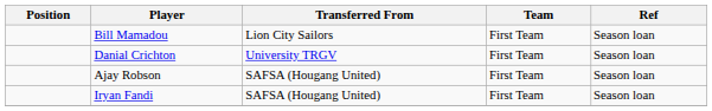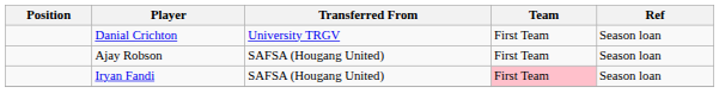 <table class="wikitable sortable" style="width:70%; text-align:center; font-size:100%; text-align:left;">
 <tr>
 <th>Position</th>
 <th>Player</th>
 <th>Transferred From</th>
 <th>Team</th>
 <th>Ref</th>
-</tr>
-<tr>
-<td></td>
-<td> <a href='#'>Bill Mamadou</a></td>
-<td> Lion City Sailors</td>
-<td>First Team</td>
-<td>Season loan </td>
 </tr>
 <tr>
 <td></td>
 <td> <a href='#'>Danial Crichton</a></td>
 <td> <a href='#'>University TRGV</a></td>
 <td>First Team</td>
 <td>Season loan</td>
 </tr>
 <tr>
 <td></td>
 <td> Ajay Robson</td>
 <td> SAFSA (Hougang United)</td>
 <td>First Team</td>
 <td>Season loan</td>
 </tr>
 <tr>
 <td></td>
 <td> <a href='#'>Iryan Fandi</a></td>
 <td> SAFSA (Hougang United)</td>
-<td>First Team</td>
+<td style="background: pink;">First Team</td>
 <td>Season loan</td>
 </tr>
 <tr>
 </tr>
 </table>
